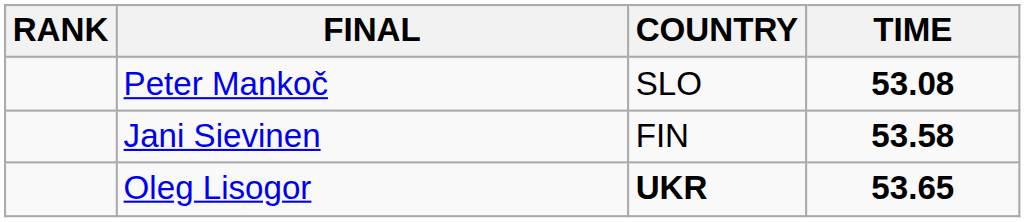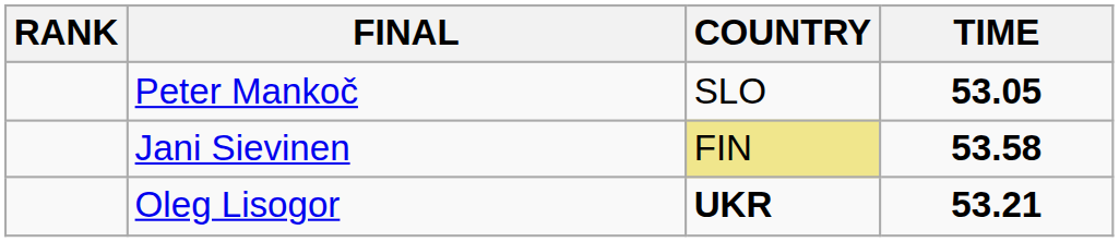 <table class="wikitable">
 <tr>
 <th>RANK</th>
 <th align="left" style="width: 15em">FINAL</th>
 <th>COUNTRY</th>
 <th style="width: 6em">TIME</th>
 </tr>
 <tr>
 <td align="center"></td>
 <td><a href='#'>Peter Mankoč</a></td>
 <td> SLO</td>
-<td align="center"><strong>53.08</strong></td>
+<td align="center"><strong>53.05</strong></td>
 </tr>
 <tr>
 <td align="center"></td>
 <td><a href='#'>Jani Sievinen</a></td>
-<td> FIN</td>
+<td style="background: khaki;"> FIN</td>
 <td align="center"><strong>53.58</strong></td>
 </tr>
 <tr>
 <td align="center"></td>
 <td><a href='#'>Oleg Lisogor</a></td>
 <td><strong> UKR</strong></td>
-<td align="center"><strong>53.65</strong></td>
+<td align="center"><strong>53.21</strong></td>
 </tr>
 </table>
